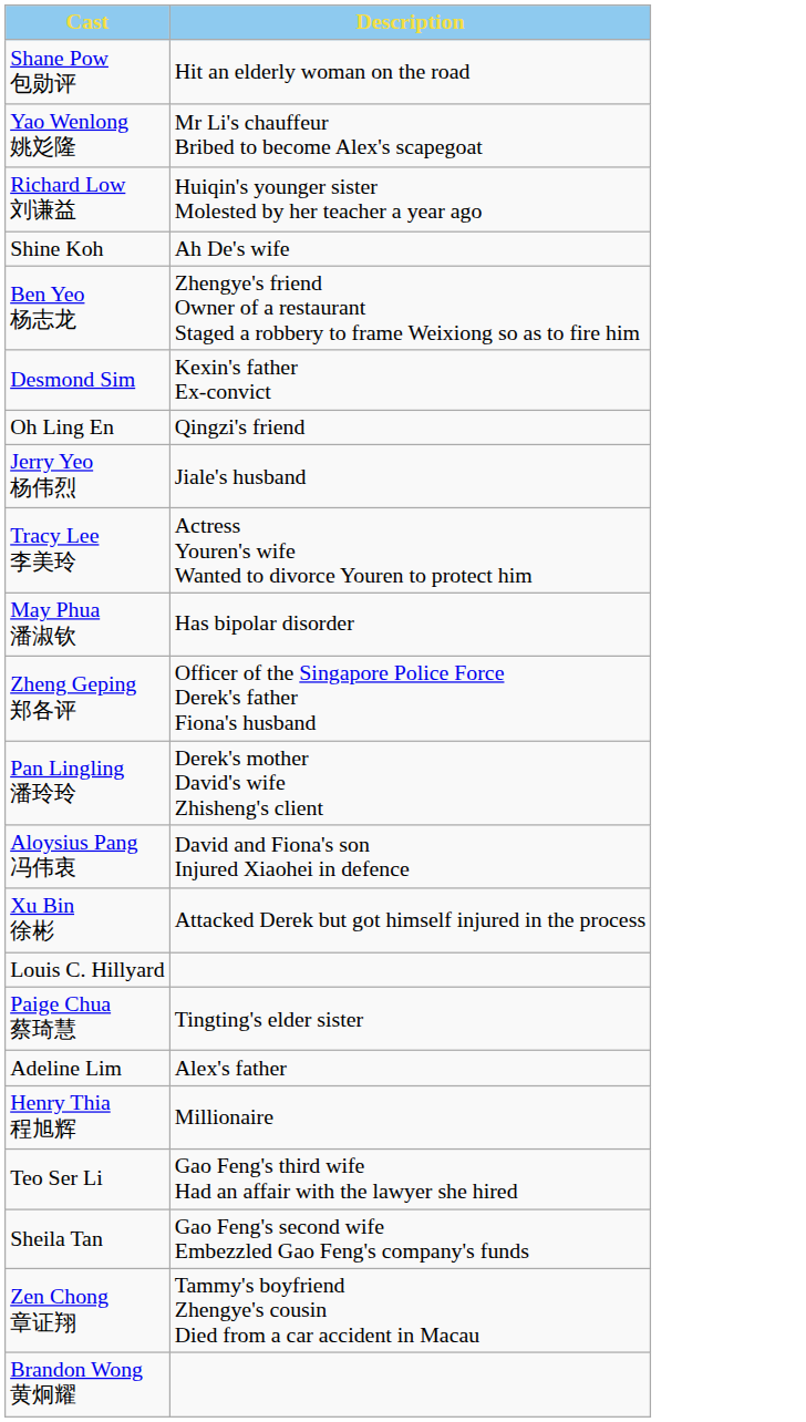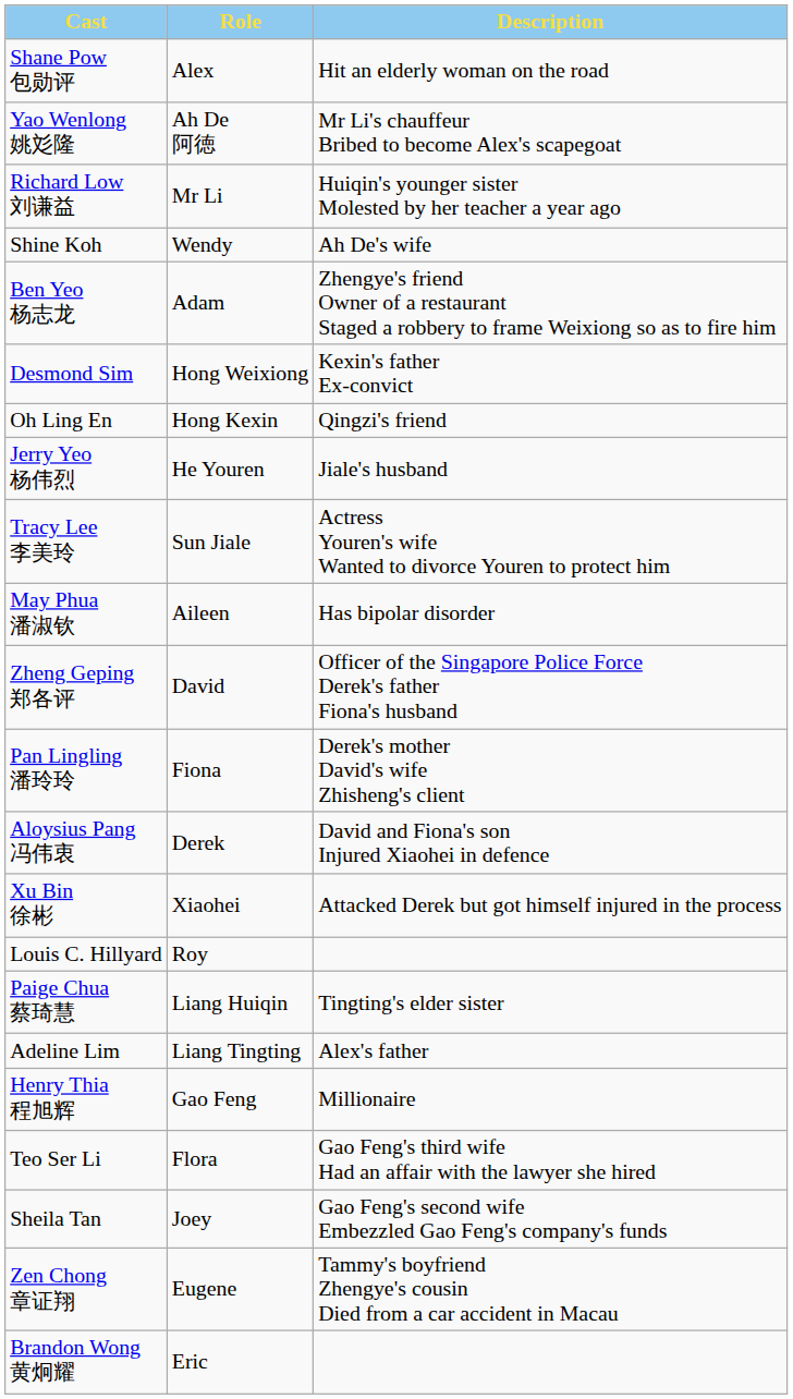 <table class="wikitable">
 <tr>
 <th style="background:#8ecaef; color:#f5de40">Cast</th>
+<th style="background:#8ecaef; color:#f5de40">Role</th>
 <th style="background:#8ecaef; color:#f5de40">Description</th>
 </tr>
 <tr>
 <td><a href='#'>Shane Pow</a> <br> 包勋评</td>
+<td>Alex</td>
 <td>Hit an elderly woman on the road</td>
 </tr>
 <tr>
 <td><a href='#'>Yao Wenlong</a> <br> 姚彣隆</td>
+<td>Ah De <br> 阿徳</td>
 <td>Mr Li's chauffeur<br>Bribed to become Alex's scapegoat</td>
 </tr>
 <tr>
 <td><a href='#'>Richard Low</a> <br> 刘谦益</td>
+<td>Mr Li</td>
 <td>Huiqin's younger sister<br>Molested by her teacher a year ago</td>
 </tr>
 <tr>
 <td>Shine Koh</td>
+<td>Wendy</td>
 <td>Ah De's wife</td>
 </tr>
 <tr>
 <td><a href='#'>Ben Yeo</a> <br> 杨志龙</td>
+<td>Adam</td>
 <td>Zhengye's friend<br>Owner of a restaurant<br>Staged a robbery to frame Weixiong so as to fire him</td>
 </tr>
 <tr>
 <td><a href='#'>Desmond Sim</a></td>
+<td>Hong Weixiong</td>
 <td>Kexin's father<br>Ex-convict</td>
 </tr>
 <tr>
 <td>Oh Ling En</td>
+<td>Hong Kexin</td>
 <td>Qingzi's friend</td>
 </tr>
 <tr>
 <td><a href='#'>Jerry Yeo</a> <br> 杨伟烈</td>
+<td>He Youren</td>
 <td>Jiale's husband</td>
 </tr>
 <tr>
 <td><a href='#'>Tracy Lee</a> <br> 李美玲</td>
+<td>Sun Jiale</td>
 <td>Actress<br>Youren's wife<br>Wanted to divorce Youren to protect him</td>
 </tr>
 <tr>
 <td><a href='#'>May Phua</a> <br> 潘淑钦</td>
+<td>Aileen</td>
 <td>Has bipolar disorder</td>
 </tr>
 <tr>
 <td><a href='#'>Zheng Geping</a> <br> 郑各评</td>
+<td>David</td>
 <td>Officer of the <a href='#'>Singapore Police Force</a><br>Derek's father<br>Fiona's husband</td>
 </tr>
 <tr>
 <td><a href='#'>Pan Lingling</a> <br> 潘玲玲</td>
+<td>Fiona</td>
 <td>Derek's mother<br>David's wife<br>Zhisheng's client</td>
 </tr>
 <tr>
 <td><a href='#'>Aloysius Pang</a> <br> 冯伟衷</td>
+<td>Derek</td>
 <td>David and Fiona's son<br>Injured Xiaohei in defence</td>
 </tr>
 <tr>
 <td><a href='#'>Xu Bin</a> <br> 徐彬</td>
+<td>Xiaohei</td>
 <td>Attacked Derek but got himself injured in the process</td>
 </tr>
 <tr>
 <td>Louis C. Hillyard</td>
+<td>Roy</td>
 <td></td>
 </tr>
 <tr>
 <td><a href='#'>Paige Chua</a> <br> 蔡琦慧</td>
+<td>Liang Huiqin</td>
 <td>Tingting's elder sister</td>
 </tr>
 <tr>
 <td>Adeline Lim</td>
+<td>Liang Tingting</td>
 <td>Alex's father</td>
 </tr>
 <tr>
 <td><a href='#'>Henry Thia</a> <br> 程旭辉</td>
+<td>Gao Feng</td>
 <td>Millionaire</td>
 </tr>
 <tr>
 <td>Teo Ser Li</td>
+<td>Flora</td>
 <td>Gao Feng's third wife<br>Had an affair with the lawyer she hired</td>
 </tr>
 <tr>
 <td>Sheila Tan</td>
+<td>Joey</td>
 <td>Gao Feng's second wife<br>Embezzled Gao Feng's company's funds</td>
 </tr>
 <tr>
 <td><a href='#'>Zen Chong</a> <br> 章证翔</td>
+<td>Eugene</td>
 <td>Tammy's boyfriend<br>Zhengye's cousin<br>Died from a car accident in Macau</td>
 </tr>
 <tr>
 <td><a href='#'>Brandon Wong</a> <br>黄炯耀</td>
+<td>Eric</td>
 <td></td>
 </tr>
 </table>
